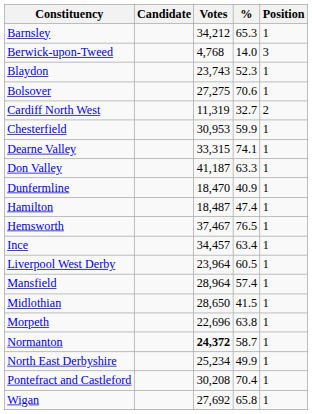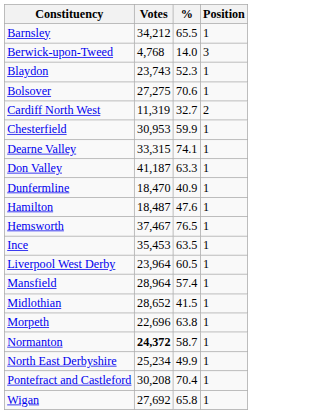 <table class="wikitable sortable">
 <tr>
 <th>Constituency</th>
-<th>Candidate</th>
 <th>Votes</th>
 <th>%</th>
 <th>Position</th>
 </tr>
 <tr>
 <td><a href='#'>Barnsley</a></td>
-<td></td>
 <td>34,212</td>
-<td>65.3</td>
+<td>65.5</td>
 <td>1</td>
 </tr>
 <tr>
 <td><a href='#'>Berwick-upon-Tweed</a></td>
-<td></td>
 <td>4,768</td>
 <td>14.0</td>
 <td>3</td>
 </tr>
 <tr>
 <td><a href='#'>Blaydon</a></td>
-<td></td>
 <td>23,743</td>
 <td>52.3</td>
 <td>1</td>
 </tr>
 <tr>
 <td><a href='#'>Bolsover</a></td>
-<td></td>
 <td>27,275</td>
 <td>70.6</td>
 <td>1</td>
 </tr>
 <tr>
 <td><a href='#'>Cardiff North West</a></td>
-<td></td>
 <td>11,319</td>
 <td>32.7</td>
 <td>2</td>
 </tr>
 <tr>
 <td><a href='#'>Chesterfield</a></td>
-<td></td>
 <td>30,953</td>
 <td>59.9</td>
 <td>1</td>
 </tr>
 <tr>
 <td><a href='#'>Dearne Valley</a></td>
-<td></td>
 <td>33,315</td>
 <td>74.1</td>
 <td>1</td>
 </tr>
 <tr>
 <td><a href='#'>Don Valley</a></td>
-<td></td>
 <td>41,187</td>
 <td>63.3</td>
 <td>1</td>
 </tr>
 <tr>
 <td><a href='#'>Dunfermline</a></td>
-<td></td>
 <td>18,470</td>
 <td>40.9</td>
 <td>1</td>
 </tr>
 <tr>
 <td><a href='#'>Hamilton</a></td>
-<td></td>
 <td>18,487</td>
-<td>47.4</td>
+<td>47.6</td>
 <td>1</td>
 </tr>
 <tr>
 <td><a href='#'>Hemsworth</a></td>
-<td></td>
 <td>37,467</td>
 <td>76.5</td>
 <td>1</td>
 </tr>
 <tr>
 <td><a href='#'>Ince</a></td>
-<td></td>
-<td>34,457</td>
-<td>63.4</td>
+<td>35,453</td>
+<td>63.5</td>
 <td>1</td>
 </tr>
 <tr>
 <td><a href='#'>Liverpool West Derby</a></td>
-<td></td>
 <td>23,964</td>
 <td>60.5</td>
 <td>1</td>
 </tr>
 <tr>
 <td><a href='#'>Mansfield</a></td>
-<td></td>
 <td>28,964</td>
 <td>57.4</td>
 <td>1</td>
 </tr>
 <tr>
 <td><a href='#'>Midlothian</a></td>
-<td></td>
-<td>28,650</td>
+<td>28,652</td>
 <td>41.5</td>
 <td>1</td>
 </tr>
 <tr>
 <td><a href='#'>Morpeth</a></td>
-<td></td>
 <td>22,696</td>
 <td>63.8</td>
 <td>1</td>
 </tr>
 <tr>
 <td><a href='#'>Normanton</a></td>
-<td></td>
 <td><strong>24,372</strong></td>
 <td>58.7</td>
 <td>1</td>
 </tr>
 <tr>
 <td><a href='#'>North East Derbyshire</a></td>
-<td></td>
 <td>25,234</td>
 <td>49.9</td>
 <td>1</td>
 </tr>
 <tr>
 <td><a href='#'>Pontefract and Castleford</a></td>
-<td></td>
 <td>30,208</td>
 <td>70.4</td>
 <td>1</td>
 </tr>
 <tr>
 <td><a href='#'>Wigan</a></td>
-<td></td>
 <td>27,692</td>
 <td>65.8</td>
 <td>1</td>
 </tr>
 </table>
